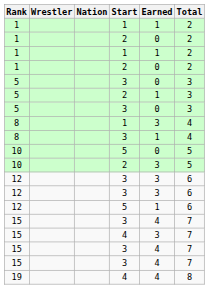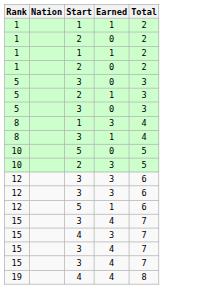 <table class="wikitable sortable" style="text-align:center;">
 <tr>
 <th>Rank</th>
-<th>Wrestler</th>
 <th>Nation</th>
 <th>Start</th>
 <th>Earned</th>
 <th>Total</th>
 </tr>
 <tr style="background:#cfc;">
 <td>1</td>
 <td align=left></td>
+<td>1</td>
+<td>1</td>
+<td>2</td>
+</tr>
+<tr style="background:#cfc;">
+<td>1</td>
+<td align=left></td>
+<td>2</td>
+<td>0</td>
+<td>2</td>
+</tr>
+<tr style="background:#cfc;">
+<td>1</td>
 <td align=left></td>
 <td>1</td>
 <td>1</td>
 <td>2</td>
 </tr>
 <tr style="background:#cfc;">
 <td>1</td>
 <td align=left></td>
-<td align=left></td>
-<td>2</td>
-<td>0</td>
-<td>2</td>
-</tr>
-<tr style="background:#cfc;">
-<td>1</td>
-<td align=left></td>
-<td align=left></td>
-<td>1</td>
-<td>1</td>
-<td>2</td>
-</tr>
-<tr style="background:#cfc;">
-<td>1</td>
-<td align=left></td>
-<td align=left></td>
 <td>2</td>
 <td>0</td>
 <td>2</td>
 </tr>
 <tr style="background:#cfc;">
 <td>5</td>
-<td align=left></td>
 <td align=left></td>
 <td>3</td>
 <td>0</td>
 <td>3</td>
 </tr>
 <tr style="background:#cfc;">
 <td>5</td>
 <td align=left></td>
-<td align=left></td>
 <td>2</td>
 <td>1</td>
 <td>3</td>
 </tr>
 <tr style="background:#cfc;">
 <td>5</td>
-<td align=left></td>
 <td align=left></td>
 <td>3</td>
 <td>0</td>
 <td>3</td>
 </tr>
 <tr style="background:#cfc;">
 <td>8</td>
 <td align=left></td>
-<td align=left></td>
 <td>1</td>
 <td>3</td>
 <td>4</td>
 </tr>
 <tr style="background:#cfc;">
 <td>8</td>
-<td align=left></td>
 <td align=left></td>
 <td>3</td>
 <td>1</td>
 <td>4</td>
 </tr>
 <tr style="background:#cfc;">
 <td>10</td>
 <td align=left></td>
-<td align=left></td>
 <td>5</td>
 <td>0</td>
 <td>5</td>
 </tr>
 <tr style="background:#cfc;">
 <td>10</td>
-<td align=left></td>
 <td align=left></td>
 <td>2</td>
 <td>3</td>
 <td>5</td>
 </tr>
 <tr>
 <td>12</td>
 <td align=left></td>
+<td>3</td>
+<td>3</td>
+<td>6</td>
+</tr>
+<tr>
+<td>12</td>
 <td align=left></td>
 <td>3</td>
 <td>3</td>
 <td>6</td>
 </tr>
 <tr>
 <td>12</td>
 <td align=left></td>
-<td align=left></td>
-<td>3</td>
-<td>3</td>
-<td>6</td>
-</tr>
-<tr>
-<td>12</td>
-<td align=left></td>
-<td align=left></td>
 <td>5</td>
 <td>1</td>
 <td>6</td>
 </tr>
 <tr>
 <td>15</td>
-<td align=left></td>
 <td align=left></td>
 <td>3</td>
 <td>4</td>
 <td>7</td>
 </tr>
 <tr>
 <td>15</td>
 <td align=left></td>
-<td align=left></td>
 <td>4</td>
 <td>3</td>
 <td>7</td>
 </tr>
 <tr>
 <td>15</td>
-<td align=left></td>
 <td align=left></td>
 <td>3</td>
 <td>4</td>
 <td>7</td>
 </tr>
 <tr>
 <td>15</td>
 <td align=left></td>
-<td align=left></td>
 <td>3</td>
 <td>4</td>
 <td>7</td>
 </tr>
 <tr>
 <td>19</td>
 <td align=left></td>
-<td align=left></td>
 <td>4</td>
 <td>4</td>
 <td>8</td>
 </tr>
 </table>
